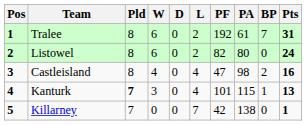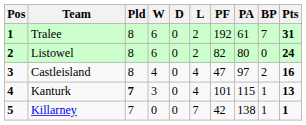 <table class="wikitable" style="float:left; margin-right:15px; text-align: left;">
 <tr>
 <th width="20">Pos</th>
 <th width="120">Team</th>
 <th width="20">Pld</th>
 <th width="20">W</th>
 <th width="20">D</th>
 <th width="20">L</th>
 <th width="20">PF</th>
 <th width="20">PA</th>
 <th width="20">BP</th>
 <th width="20">Pts</th>
 </tr>
 <tr bgcolor=#ccffcc>
 <td align=left><strong>1</strong></td>
 <td>Tralee</td>
 <td>8</td>
 <td>6</td>
 <td>0</td>
 <td>2</td>
 <td>192</td>
 <td>61</td>
 <td>7</td>
 <td><strong>31</strong></td>
 </tr>
 <tr bgcolor=#ccffcc>
 <td align=left><strong>2</strong></td>
 <td>Listowel</td>
 <td>8</td>
 <td>6</td>
 <td>0</td>
 <td>2</td>
 <td>82</td>
 <td>80</td>
 <td>0</td>
 <td><strong>24</strong></td>
 </tr>
 <tr>
 <td align=left><strong>3</strong></td>
 <td>Castleisland</td>
 <td>8</td>
 <td>4</td>
 <td>0</td>
 <td>4</td>
 <td>47</td>
-<td>98</td>
+<td>97</td>
 <td>2</td>
 <td><strong>16</strong></td>
 </tr>
 <tr>
 <td align=left><strong>4</strong></td>
 <td>Kanturk</td>
 <td><strong>7</strong></td>
 <td>3</td>
 <td>0</td>
 <td>4</td>
 <td>101</td>
 <td>115</td>
 <td>1</td>
 <td><strong>13</strong></td>
 </tr>
 <tr>
 <td align=left><strong>5</strong></td>
 <td><a href='#'>Killarney</a></td>
 <td>7</td>
 <td>0</td>
 <td>0</td>
 <td>7</td>
 <td>42</td>
 <td>138</td>
-<td>0</td>
+<td>1</td>
 <td><strong>1</strong></td>
 </tr>
 </table>
